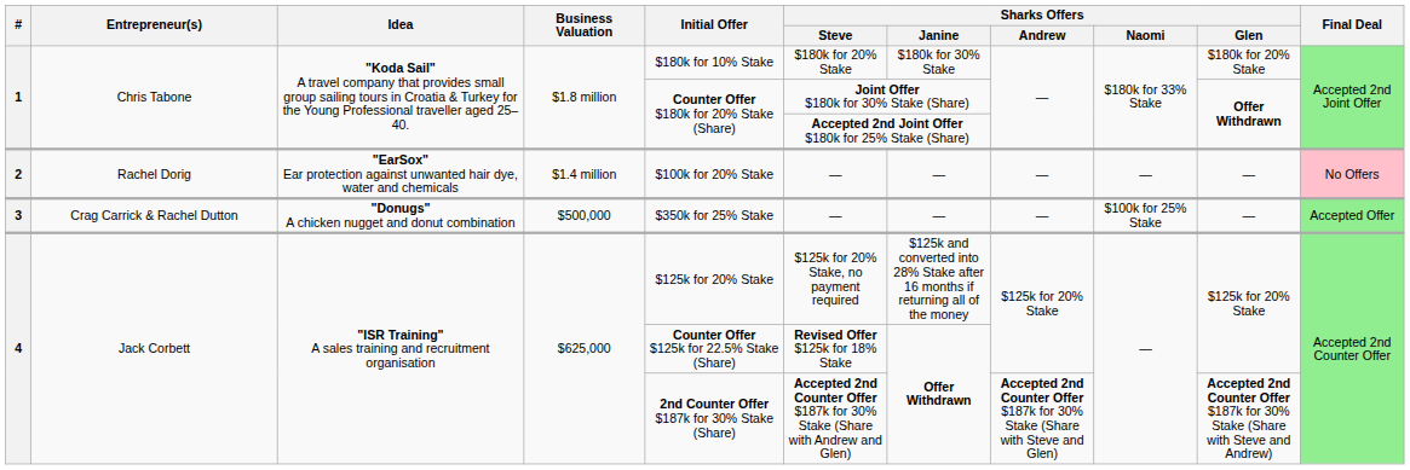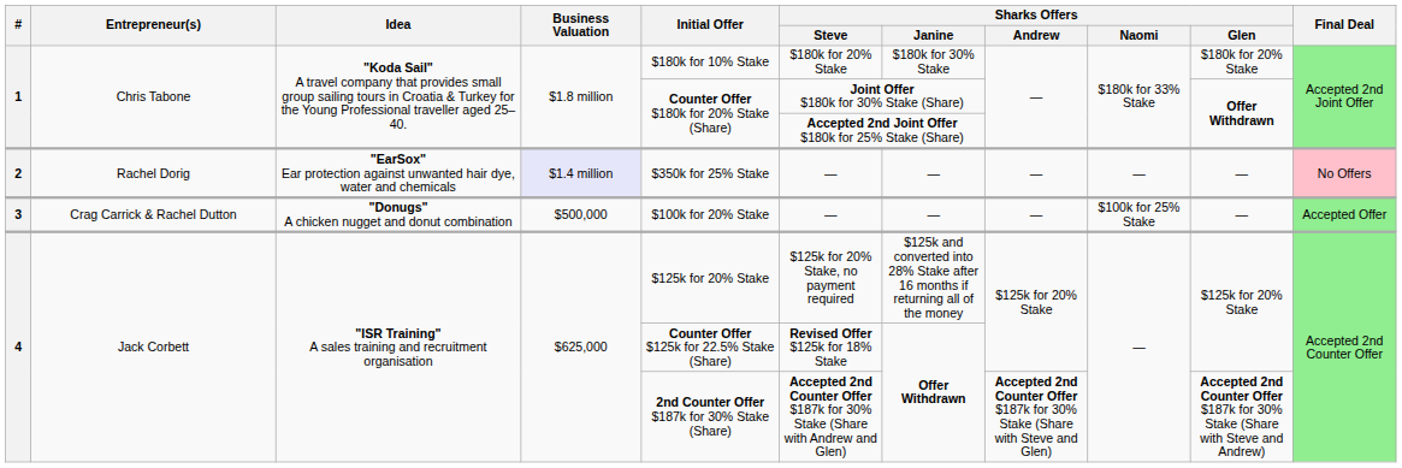 <table class="wikitable plainrowheaders" style="font-size:90%; text-align:center; width: 100%; margin-left: auto; margin-right: auto;">
 <tr>
 <th scope="col" bgcolor="lightgrey" rowspan="2" width="15" align="center">#</th>
 <th scope="col" bgcolor="lightgrey" rowspan="2" width="200" align="center">Entrepreneur(s)</th>
 <th scope="col" bgcolor="lightgrey" rowspan="2" width="200" align="center">Idea</th>
 <th scope="col" bgcolor="lightgrey" rowspan="2" width="95" align="center">Business Valuation</th>
 <th scope="col" bgcolor="lightgrey" rowspan="2" width="110" align="center">Initial Offer</th>
 <th scope="col" bgcolor="lightgrey" colspan="5">Sharks Offers</th>
 <th scope="col" bgcolor="lightgrey" rowspan="2" width="80" align="center">Final Deal</th>
 </tr>
 <tr>
 <th width="80" align="center"><strong>Steve</strong></th>
 <th width="80" align="center"><strong>Janine</strong></th>
 <th width="80" align="center"><strong>Andrew</strong></th>
 <th width="80" align="center"><strong>Naomi</strong></th>
 <th width="80" align="center"><strong>Glen</strong></th>
 </tr>
 <tr>
 <th rowspan="3">1</th>
 <td rowspan="3">Chris Tabone</td>
 <td rowspan="3"><strong>"Koda Sail"</strong><br> A travel company that provides small group sailing tours in Croatia & Turkey for the Young Professional traveller aged 25–40.</td>
 <td rowspan="3">$1.8 million</td>
 <td>$180k for 10% Stake</td>
 <td>$180k for 20% Stake</td>
 <td>$180k for 30% Stake</td>
 <td rowspan="3">—</td>
 <td rowspan="3">$180k for 33% Stake</td>
 <td>$180k for 20% Stake</td>
 <td rowspan="3" bgcolor="lightgreen">Accepted 2nd Joint Offer</td>
 </tr>
 <tr>
 <td rowspan="2"><strong>Counter Offer</strong><br>$180k for 20% Stake (Share)</td>
 <td colspan="2"><strong>Joint Offer</strong><br>$180k for 30% Stake (Share)</td>
 <td rowspan="2"><strong>Offer Withdrawn</strong></td>
 </tr>
 <tr>
 <td colspan="2"><strong>Accepted 2nd Joint Offer</strong><br>$180k for 25% Stake (Share)</td>
 </tr>
 <tr style="border-top:3px solid #aaa;">
 <th>2</th>
 <td>Rachel Dorig</td>
 <td><strong>"EarSox"</strong><br> Ear protection against unwanted hair dye, water and chemicals</td>
-<td>$1.4 million</td>
-<td>$100k for 20% Stake</td>
+<td style="background: lavender;">$1.4 million</td>
+<td>$350k for 25% Stake</td>
 <td>—</td>
 <td>—</td>
 <td>—</td>
 <td>—</td>
 <td>—</td>
 <td bgcolor="pink">No Offers</td>
 </tr>
 <tr>
 </tr>
 <tr style="border-top:3px solid #aaa;">
 <th>3</th>
 <td>Crag Carrick & Rachel Dutton</td>
 <td><strong>"Donugs"</strong><br> A chicken nugget and donut combination</td>
 <td>$500,000</td>
-<td>$350k for 25% Stake</td>
+<td>$100k for 20% Stake</td>
 <td>—</td>
 <td>—</td>
 <td>—</td>
 <td>$100k for 25% Stake</td>
 <td>—</td>
 <td bgcolor="lightgreen">Accepted Offer</td>
 </tr>
 <tr>
 </tr>
 <tr style="border-top:3px solid #aaa;">
 <th rowspan="3">4</th>
 <td rowspan="3">Jack Corbett</td>
 <td rowspan="3"><strong>"ISR Training"</strong><br> A sales training and recruitment organisation</td>
 <td rowspan="3">$625,000</td>
 <td>$125k for 20% Stake</td>
 <td>$125k for 20% Stake, no payment required</td>
 <td>$125k and converted into 28% Stake after 16 months if returning all of the money</td>
 <td rowspan="2">$125k for 20% Stake</td>
 <td rowspan="3">—</td>
 <td rowspan="2">$125k for 20% Stake</td>
 <td rowspan="3" bgcolor="lightgreen">Accepted 2nd Counter Offer</td>
 </tr>
 <tr>
 <td><strong>Counter Offer</strong><br>$125k for 22.5% Stake (Share)</td>
 <td><strong>Revised Offer</strong><br>$125k for 18% Stake</td>
 <td rowspan="2"><strong>Offer Withdrawn</strong></td>
 </tr>
 <tr>
 <td><strong> 2nd Counter Offer</strong><br>$187k for 30% Stake (Share)</td>
 <td><strong>Accepted 2nd Counter Offer</strong><br>$187k for 30% Stake (Share with Andrew and Glen)</td>
 <td><strong>Accepted 2nd Counter Offer</strong><br>$187k for 30% Stake (Share with Steve and Glen)</td>
 <td><strong>Accepted 2nd Counter Offer</strong><br>$187k for 30% Stake (Share with Steve and Andrew)</td>
 </tr>
 </table>
